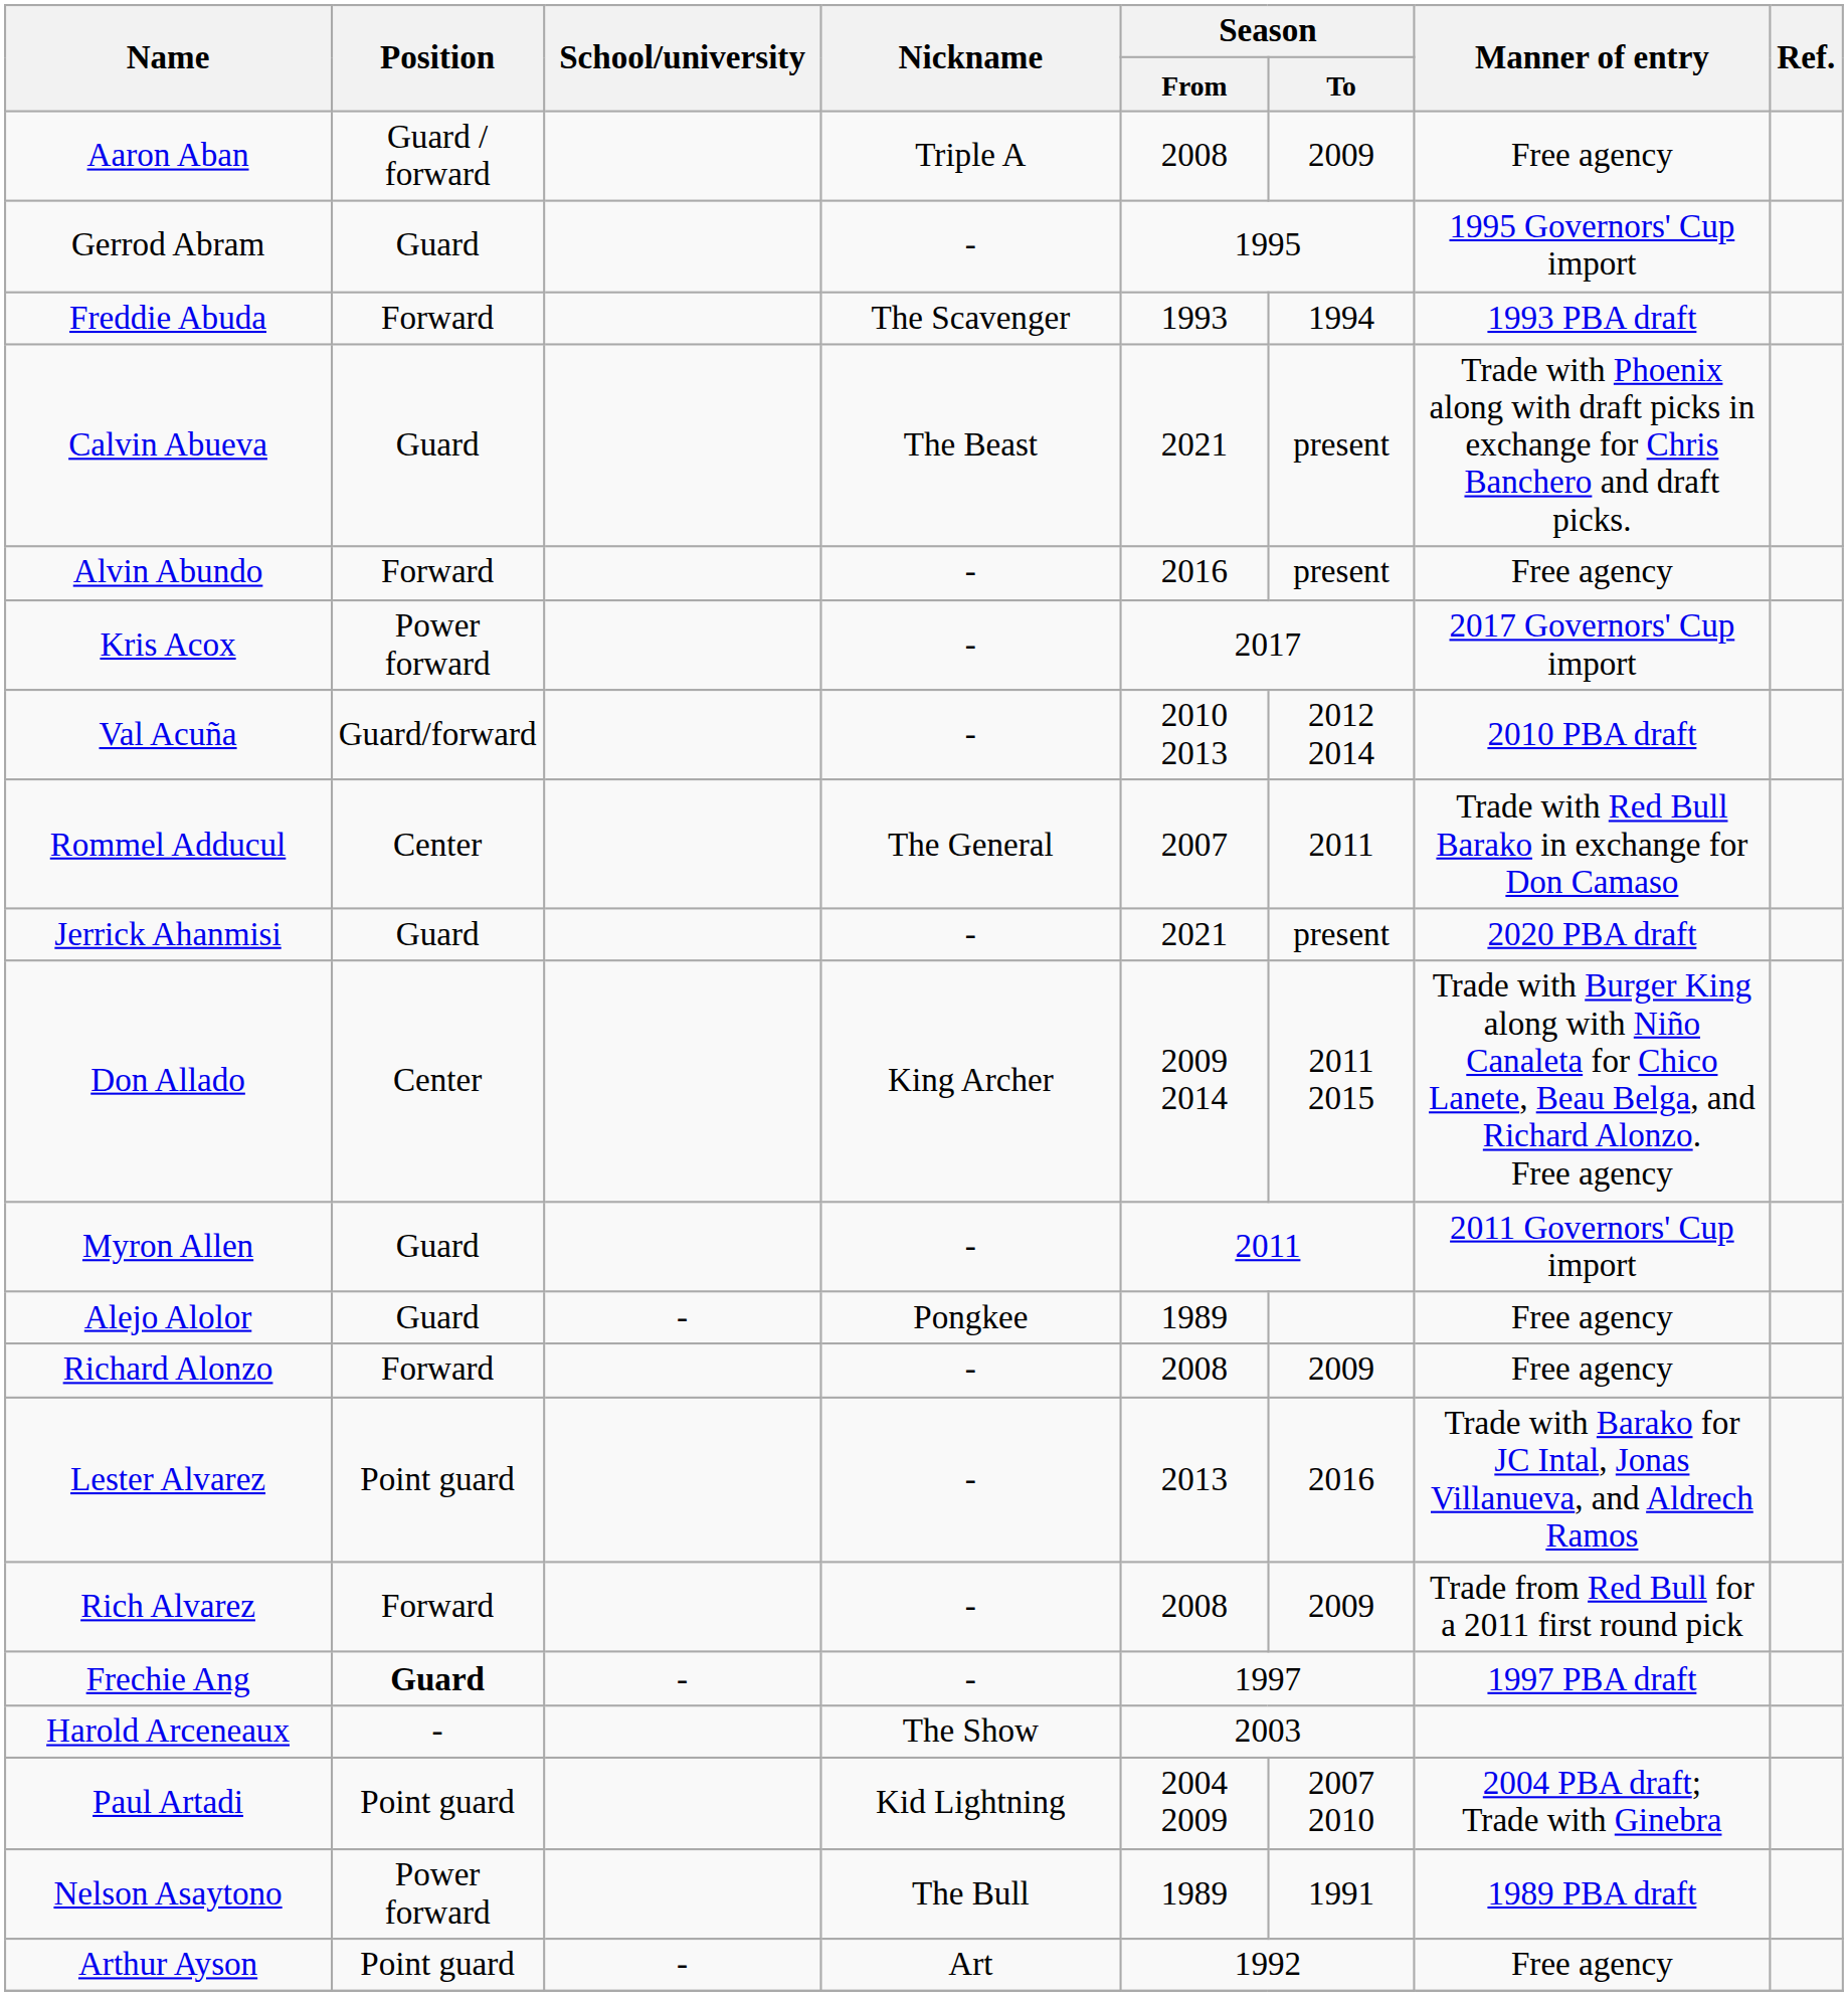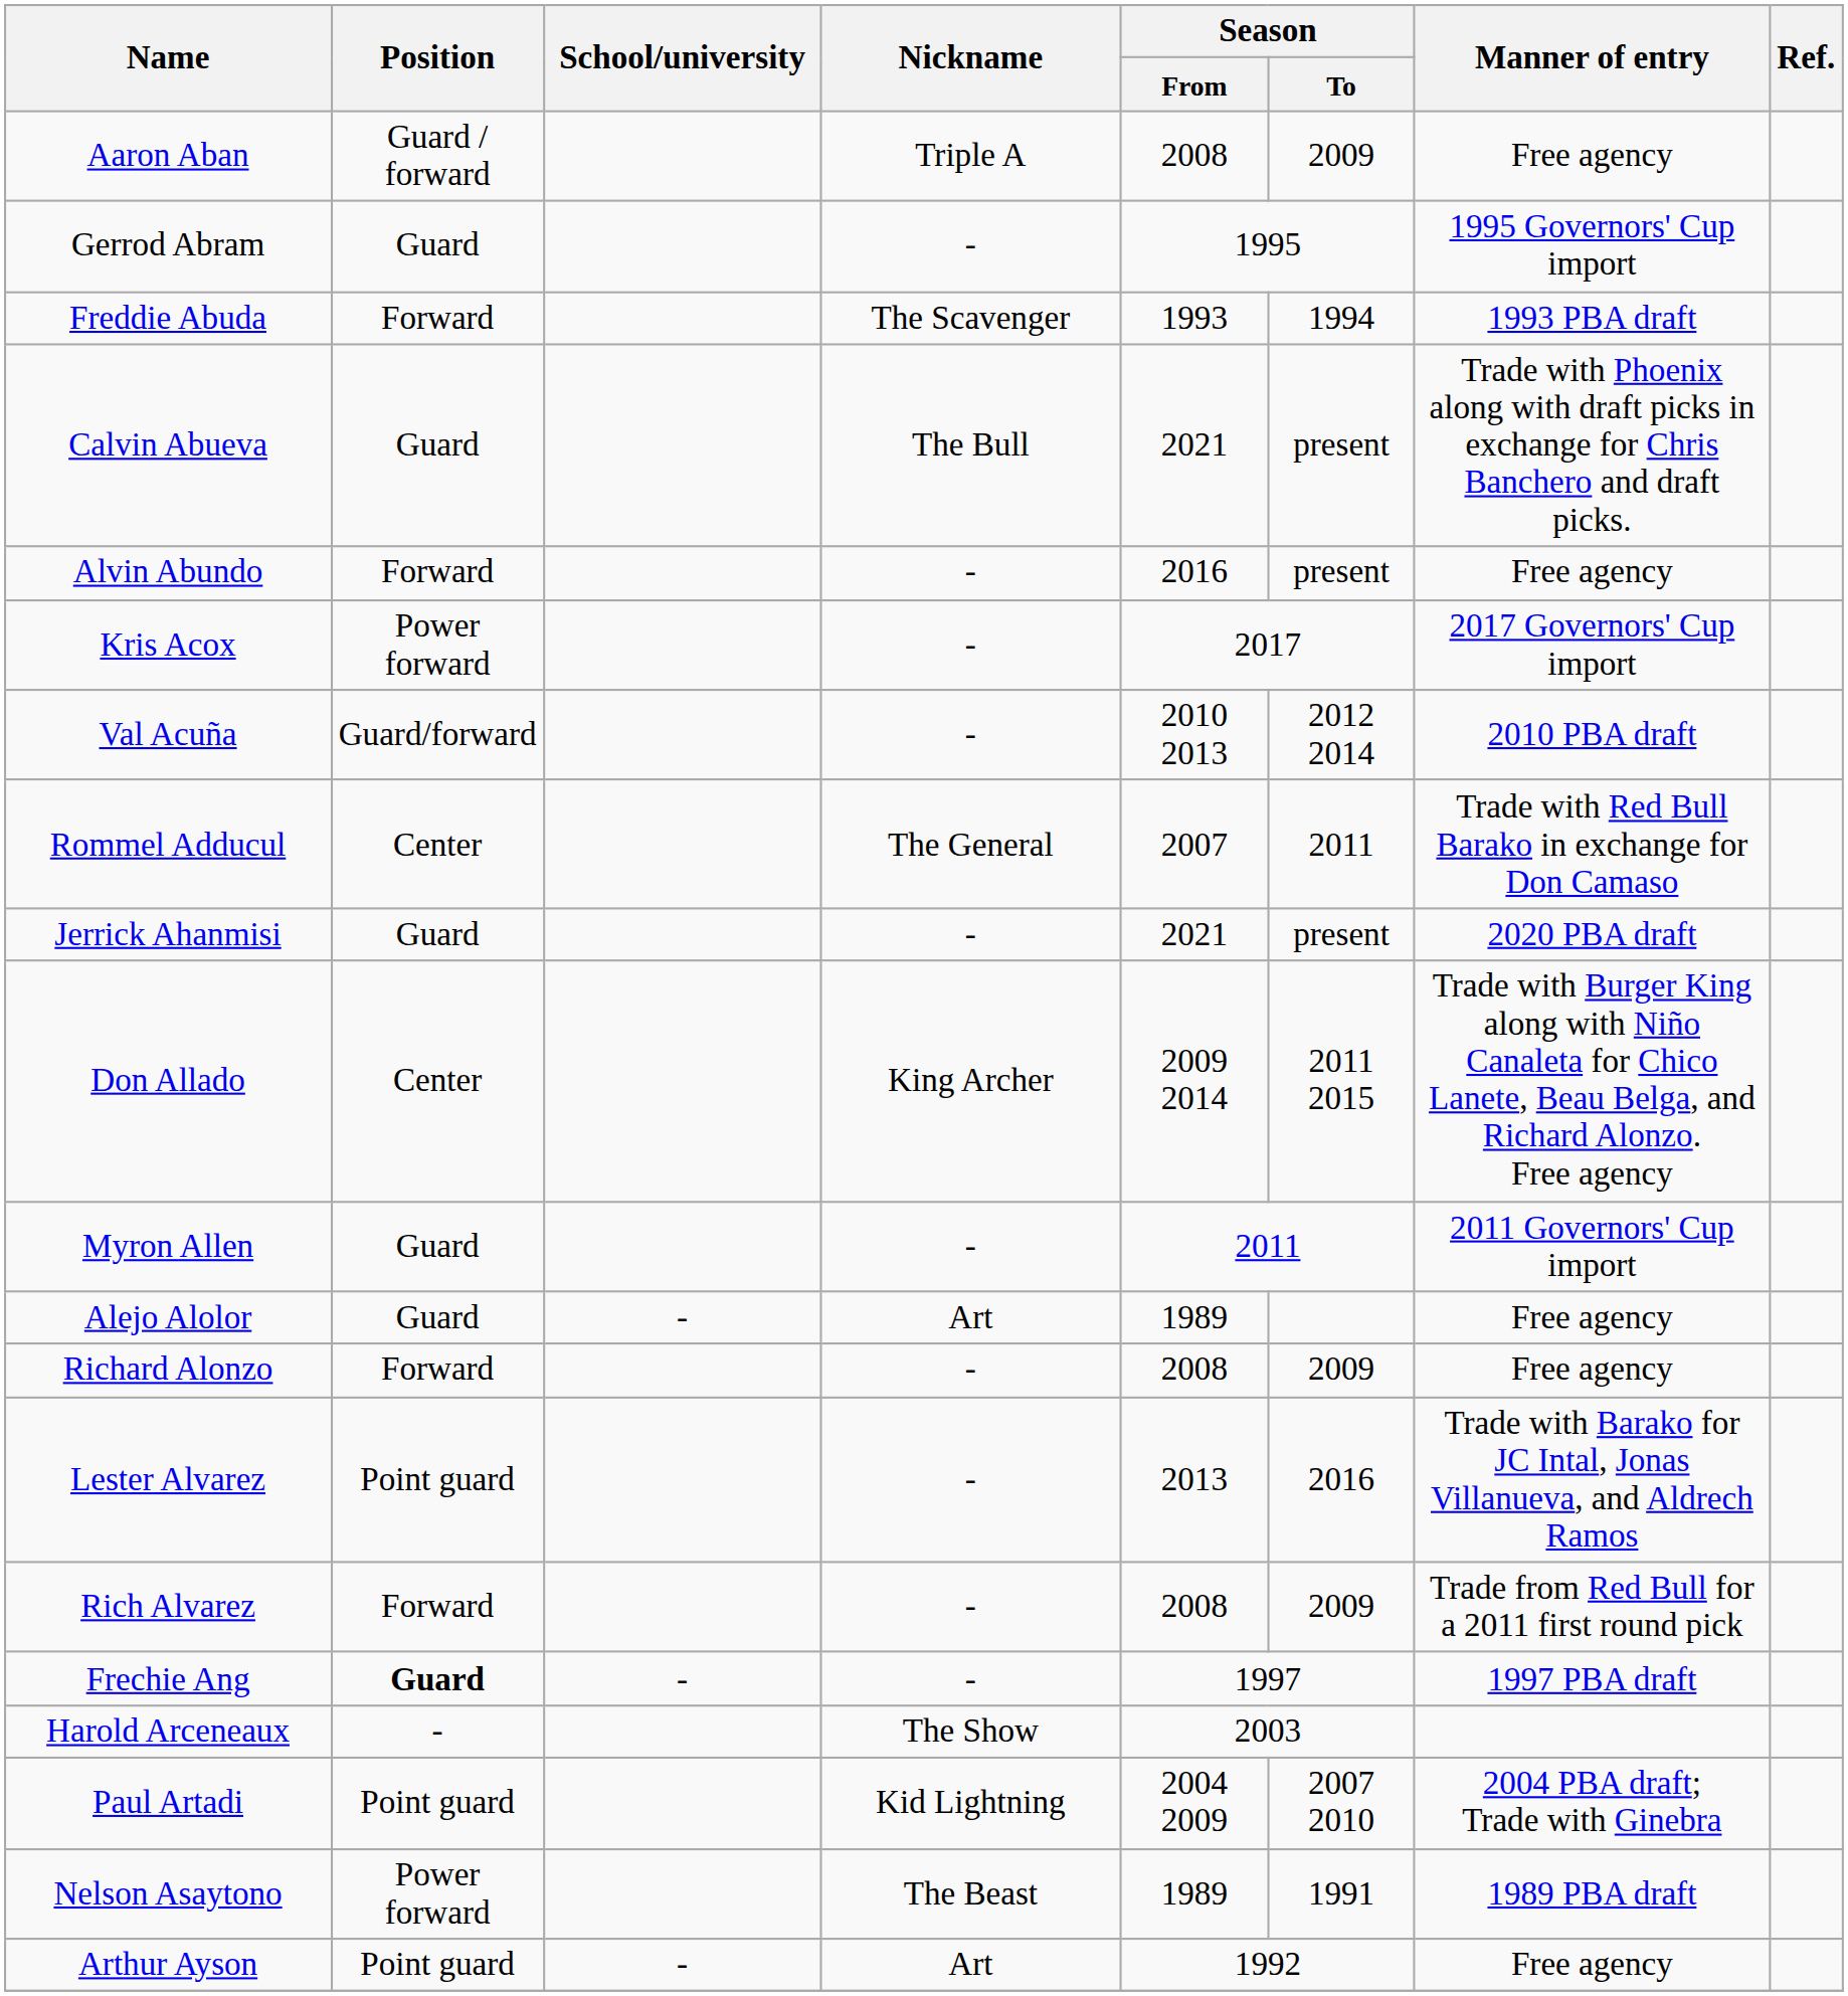 <table class="wikitable sortable" style="text-align:center" width="100%">
 <tr>
 <th style="width:200px;" rowspan="2">Name</th>
 <th style="width:80px;" rowspan="2">Position</th>
 <th style="width:130px;" rowspan="2">School/university</th>
 <th style="width:180px;" rowspan="2">Nickname</th>
 <th style="width:130px; text-align:center;" colspan="2">Season</th>
 <th style="width:220px; text-align:center;" rowspan="2">Manner of entry</th>
 <th rowspan="2" class=unsortable>Ref.</th>
 </tr>
 <tr>
 <th style="width:8%; text-align:center;"><small>From</small></th>
 <th style="width:8%; text-align:center;"><small>To</small></th>
 </tr>
 <tr>
 <td><a href='#'>Aaron Aban</a></td>
 <td>Guard / forward</td>
 <td></td>
 <td>Triple A</td>
 <td>2008</td>
 <td>2009</td>
 <td>Free agency</td>
 <td></td>
 </tr>
 <tr>
 <td>Gerrod Abram</td>
 <td>Guard</td>
 <td></td>
 <td>-</td>
 <td colspan="2">1995</td>
 <td><a href='#'>1995 Governors' Cup</a> import</td>
 <td></td>
 </tr>
 <tr>
 <td><a href='#'>Freddie Abuda</a></td>
 <td>Forward</td>
 <td></td>
 <td>The Scavenger</td>
 <td>1993</td>
 <td>1994</td>
 <td><a href='#'>1993 PBA draft</a></td>
 <td></td>
 </tr>
 <tr>
 <td><a href='#'>Calvin Abueva</a></td>
 <td>Guard</td>
 <td></td>
-<td>The Beast</td>
+<td>The Bull</td>
 <td>2021</td>
 <td>present</td>
 <td>Trade with <a href='#'>Phoenix</a> along with draft picks in exchange for <a href='#'>Chris Banchero</a> and draft picks.</td>
 <td></td>
 </tr>
 <tr>
 <td><a href='#'>Alvin Abundo</a></td>
 <td>Forward</td>
 <td></td>
 <td>-</td>
 <td>2016</td>
 <td>present</td>
 <td>Free agency</td>
 <td></td>
 </tr>
 <tr>
 <td><a href='#'>Kris Acox</a></td>
 <td>Power forward</td>
 <td></td>
 <td>-</td>
 <td colspan="2">2017</td>
 <td><a href='#'>2017 Governors' Cup</a> import</td>
 <td></td>
 </tr>
 <tr>
 <td><a href='#'>Val Acuña</a></td>
 <td>Guard/forward</td>
 <td></td>
 <td>-</td>
 <td>2010<br>2013</td>
 <td>2012<br>2014</td>
 <td><a href='#'>2010 PBA draft</a></td>
 <td></td>
 </tr>
 <tr>
 <td><a href='#'>Rommel Adducul</a></td>
 <td>Center</td>
 <td></td>
 <td>The General</td>
 <td>2007</td>
 <td>2011</td>
 <td>Trade with <a href='#'>Red Bull Barako</a> in exchange for <a href='#'>Don Camaso</a></td>
 <td></td>
 </tr>
 <tr>
 <td><a href='#'>Jerrick Ahanmisi</a></td>
 <td>Guard</td>
 <td></td>
 <td>-</td>
 <td>2021</td>
 <td>present</td>
 <td><a href='#'>2020 PBA draft</a></td>
 <td></td>
 </tr>
 <tr>
 <td><a href='#'>Don Allado</a></td>
 <td>Center</td>
 <td></td>
 <td>King Archer</td>
 <td>2009<br>2014</td>
 <td>2011<br>2015</td>
 <td>Trade with <a href='#'>Burger King</a> along with <a href='#'>Niño Canaleta</a> for <a href='#'>Chico Lanete</a>, <a href='#'>Beau Belga</a>, and <a href='#'>Richard Alonzo</a>.<br>Free agency</td>
 <td></td>
 </tr>
 <tr>
 <td><a href='#'>Myron Allen</a></td>
 <td>Guard</td>
 <td></td>
 <td>-</td>
 <td colspan="2"><a href='#'>2011</a></td>
 <td><a href='#'>2011 Governors' Cup</a> import</td>
 <td></td>
 </tr>
 <tr>
 <td><a href='#'>Alejo Alolor</a></td>
 <td>Guard</td>
 <td>-</td>
-<td>Pongkee</td>
+<td>Art</td>
 <td>1989</td>
 <td></td>
 <td>Free agency</td>
 <td></td>
 </tr>
 <tr>
 <td><a href='#'>Richard Alonzo</a></td>
 <td>Forward</td>
 <td></td>
 <td>-</td>
 <td>2008</td>
 <td>2009</td>
 <td>Free agency</td>
 <td></td>
 </tr>
 <tr>
 <td><a href='#'>Lester Alvarez</a></td>
 <td>Point guard</td>
 <td></td>
 <td>-</td>
 <td>2013</td>
 <td>2016</td>
 <td>Trade with <a href='#'>Barako</a> for <a href='#'>JC Intal</a>, <a href='#'>Jonas Villanueva</a>, and <a href='#'>Aldrech Ramos</a></td>
 <td></td>
 </tr>
 <tr>
 <td><a href='#'>Rich Alvarez</a></td>
 <td>Forward</td>
 <td></td>
 <td>-</td>
 <td>2008</td>
 <td>2009</td>
 <td>Trade from <a href='#'>Red Bull</a> for a 2011 first round pick</td>
 <td></td>
 </tr>
 <tr>
 <td><a href='#'>Frechie Ang</a></td>
 <td><strong>Guard</strong></td>
 <td>-</td>
 <td>-</td>
 <td colspan="2">1997</td>
 <td><a href='#'>1997 PBA draft</a></td>
 <td></td>
 </tr>
 <tr>
 <td><a href='#'>Harold Arceneaux</a></td>
 <td>-</td>
 <td></td>
 <td>The Show</td>
 <td colspan="2">2003</td>
 <td></td>
 <td></td>
 </tr>
 <tr>
 <td><a href='#'>Paul Artadi</a></td>
 <td>Point guard</td>
 <td></td>
 <td>Kid Lightning</td>
 <td>2004<br>2009</td>
 <td>2007<br>2010</td>
 <td><a href='#'>2004 PBA draft</a>;<br>Trade with <a href='#'>Ginebra</a></td>
 <td></td>
 </tr>
 <tr>
 <td><a href='#'>Nelson Asaytono</a></td>
 <td>Power forward</td>
 <td></td>
-<td>The Bull</td>
+<td>The Beast</td>
 <td>1989</td>
 <td>1991</td>
 <td><a href='#'>1989 PBA draft</a></td>
 <td></td>
 </tr>
 <tr>
 <td><a href='#'>Arthur Ayson</a></td>
 <td>Point guard</td>
 <td>-</td>
 <td>Art</td>
 <td colspan="2">1992</td>
 <td>Free agency</td>
 <td></td>
 </tr>
 <tr>
 </tr>
 </table>
